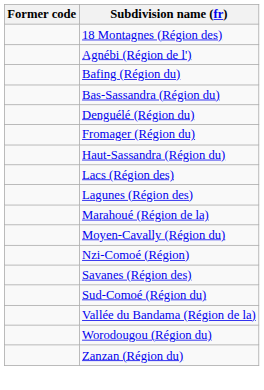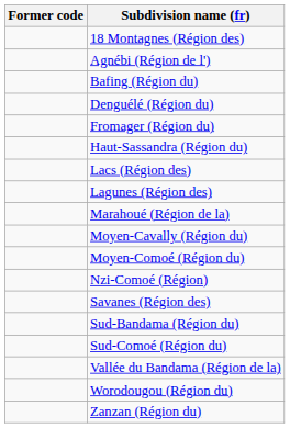 <table class="wikitable sortable mw-collapsible">
 <tr>
 <th>Former code</th>
 <th>Subdivision name (<a href='#'>fr</a>)</th>
 </tr>
 <tr>
 <td></td>
 <td><a href='#'>18 Montagnes (Région des)</a></td>
 </tr>
 <tr>
 <td></td>
 <td><a href='#'>Agnébi (Région de l')</a></td>
 </tr>
 <tr>
 <td></td>
 <td><a href='#'>Bafing (Région du)</a></td>
-</tr>
-<tr>
-<td></td>
-<td><a href='#'>Bas-Sassandra (Région du)</a></td>
 </tr>
 <tr>
 <td></td>
 <td><a href='#'>Denguélé (Région du)</a></td>
 </tr>
 <tr>
 <td></td>
 <td><a href='#'>Fromager (Région du)</a></td>
 </tr>
 <tr>
 <td></td>
 <td><a href='#'>Haut-Sassandra (Région du)</a></td>
 </tr>
 <tr>
 <td></td>
 <td><a href='#'>Lacs (Région des)</a></td>
 </tr>
 <tr>
 <td></td>
 <td><a href='#'>Lagunes (Région des)</a></td>
 </tr>
 <tr>
 <td></td>
 <td><a href='#'>Marahoué (Région de la)</a></td>
 </tr>
 <tr>
 <td></td>
 <td><a href='#'>Moyen-Cavally (Région du)</a></td>
 </tr>
 <tr>
 <td></td>
+<td><a href='#'>Moyen-Comoé (Région du)</a></td>
+</tr>
+<tr>
+<td></td>
 <td><a href='#'>Nzi-Comoé (Région)</a></td>
 </tr>
 <tr>
 <td></td>
 <td><a href='#'>Savanes (Région des)</a></td>
+</tr>
+<tr>
+<td></td>
+<td><a href='#'>Sud-Bandama (Région du)</a></td>
 </tr>
 <tr>
 <td></td>
 <td><a href='#'>Sud-Comoé (Région du)</a></td>
 </tr>
 <tr>
 <td></td>
 <td><a href='#'>Vallée du Bandama (Région de la)</a></td>
 </tr>
 <tr>
 <td></td>
 <td><a href='#'>Worodougou (Région du)</a></td>
 </tr>
 <tr>
 <td></td>
 <td><a href='#'>Zanzan (Région du)</a></td>
 </tr>
 </table>
